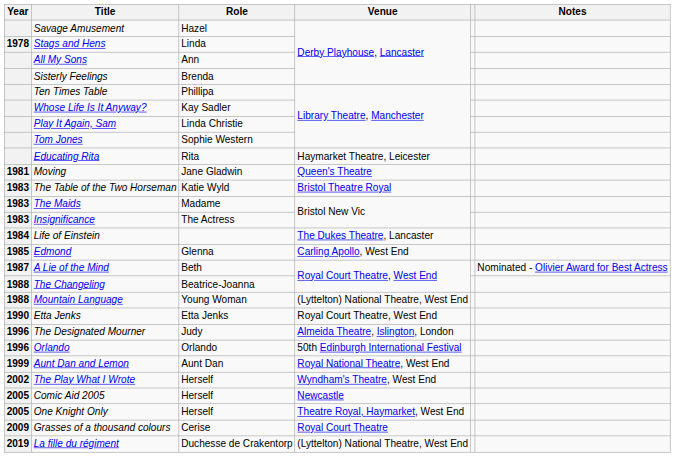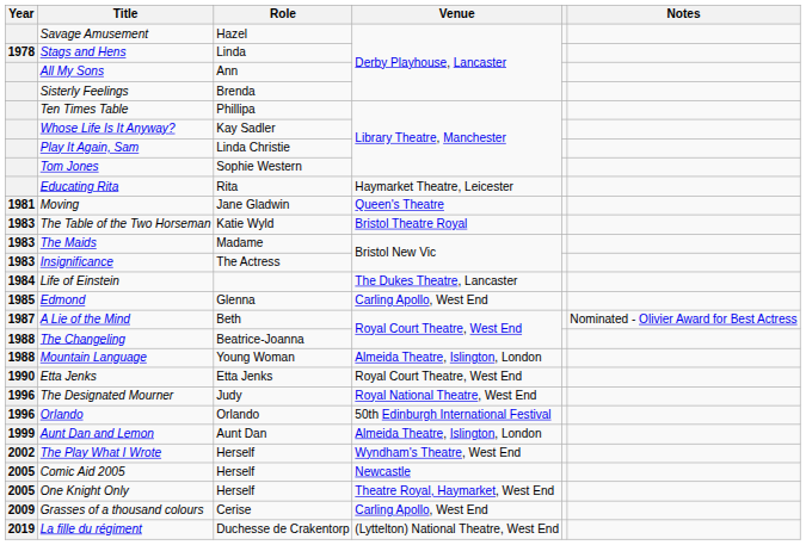 <table class="wikitable plainrowheaders sortable" style="margin-right: 0;">
 <tr>
 <th scope="col">Year</th>
 <th scope="col">Title</th>
 <th scope="col">Role</th>
 <th scope="col">Venue</th>
 <th scope="col" class="unsortable"></th>
 <th scope="col">Notes</th>
 </tr>
 <tr>
 <th scope="row"></th>
 <td><em>Savage Amusement</em></td>
 <td>Hazel</td>
 <td rowspan="4"><a href='#'>Derby Playhouse</a>, <a href='#'>Lancaster</a></td>
 <td style="text-align: center;"></td>
 <td></td>
 </tr>
 <tr>
 <th scope="row">1978</th>
 <td><em><a href='#'>Stags and Hens</a></em></td>
 <td>Linda</td>
 <td style="text-align: center;"></td>
 <td></td>
 </tr>
 <tr>
 <th scope="row"></th>
 <td><em><a href='#'>All My Sons</a></em></td>
 <td>Ann</td>
 <td></td>
 </tr>
 <tr>
 <th scope="row"></th>
 <td><em>Sisterly Feelings</em></td>
 <td>Brenda</td>
 <td style="text-align: center;"></td>
 <td></td>
 </tr>
 <tr>
 <th scope="row"></th>
 <td><em>Ten Times Table</em></td>
 <td>Phillipa</td>
 <td rowspan="4"><a href='#'>Library Theatre</a>, <a href='#'>Manchester</a></td>
 <td style="text-align: center;"></td>
 <td></td>
 </tr>
 <tr>
 <th scope="row"></th>
 <td><em><a href='#'>Whose Life Is It Anyway?</a></em></td>
 <td>Kay Sadler</td>
 <td style="text-align: center;"></td>
 <td></td>
 </tr>
 <tr>
 <th scope="row"></th>
 <td><em><a href='#'>Play It Again, Sam</a></em></td>
 <td>Linda Christie</td>
 <td style="text-align: center;"></td>
 <td></td>
 </tr>
 <tr>
 <th scope="row"></th>
 <td><em><a href='#'>Tom Jones</a></em></td>
 <td>Sophie Western</td>
 <td style="text-align: center;"></td>
 <td></td>
 </tr>
 <tr>
 <th scope="row"></th>
 <td><em><a href='#'>Educating Rita</a></em></td>
 <td>Rita</td>
 <td>Haymarket Theatre, Leicester</td>
 <td style="text-align: center;"></td>
 <td></td>
 </tr>
 <tr>
 <th scope="row">1981</th>
 <td><em>Moving</em></td>
 <td>Jane Gladwin</td>
 <td><a href='#'>Queen's Theatre</a></td>
 <td style="text-align: center;"></td>
 <td></td>
 </tr>
 <tr>
 <th scope="row">1983</th>
 <td><em>The Table of the Two Horseman</em></td>
 <td>Katie Wyld</td>
 <td><a href='#'>Bristol Theatre Royal</a></td>
 <td style="text-align: center;"></td>
 <td></td>
 </tr>
 <tr>
 <th scope="row">1983</th>
 <td><em><a href='#'>The Maids</a></em></td>
 <td>Madame</td>
 <td rowspan="2">Bristol New Vic</td>
 <td style="text-align: center;"></td>
 <td></td>
 </tr>
 <tr>
 <th scope="row">1983</th>
 <td><em><a href='#'>Insignificance</a></em></td>
 <td>The Actress</td>
 <td style="text-align: center;"></td>
 <td></td>
 </tr>
 <tr>
 <th scope="row">1984</th>
 <td><em>Life of Einstein</em></td>
 <td></td>
 <td><a href='#'>The Dukes Theatre</a>, Lancaster</td>
 <td style="text-align: center;"></td>
 <td></td>
 </tr>
 <tr>
 <th scope="row">1985</th>
 <td><em><a href='#'>Edmond</a></em></td>
 <td>Glenna</td>
 <td><a href='#'>Carling Apollo</a>, West End</td>
 <td style="text-align: center;"></td>
 <td></td>
 </tr>
 <tr>
 <th scope="row">1987</th>
 <td><em><a href='#'>A Lie of the Mind</a></em></td>
 <td>Beth</td>
 <td rowspan="2"><a href='#'>Royal Court Theatre</a>, <a href='#'>West End</a></td>
 <td style="text-align: center;"></td>
 <td>Nominated - <a href='#'>Olivier Award for Best Actress</a></td>
 </tr>
 <tr>
 <th scope="row">1988</th>
 <td><em><a href='#'>The Changeling</a></em></td>
 <td>Beatrice-Joanna</td>
 <td style="text-align: center;"></td>
 <td></td>
 </tr>
 <tr>
 <th scope="row">1988</th>
 <td><em><a href='#'>Mountain Language</a></em></td>
 <td>Young Woman</td>
-<td>(Lyttelton) National Theatre, West End</td>
+<td><a href='#'>Almeida Theatre</a>, <a href='#'>Islington</a>, London</td>
 <td style="text-align: center;"></td>
 <td></td>
 </tr>
 <tr>
 <th scope="row">1990</th>
 <td><em>Etta Jenks</em></td>
 <td>Etta Jenks</td>
 <td>Royal Court Theatre, West End</td>
 <td style="text-align: center;"></td>
 <td></td>
 </tr>
 <tr>
 <th scope="row">1996</th>
 <td><em>The Designated Mourner</em></td>
 <td>Judy</td>
-<td><a href='#'>Almeida Theatre</a>, <a href='#'>Islington</a>, London</td>
+<td><a href='#'>Royal National Theatre</a>, West End</td>
 <td style="text-align: center;"></td>
 <td></td>
 </tr>
 <tr>
 <th scope="row">1996</th>
 <td><em><a href='#'>Orlando</a></em></td>
 <td>Orlando</td>
 <td>50th <a href='#'>Edinburgh International Festival</a></td>
 <td style="text-align: center;"></td>
 <td></td>
 </tr>
 <tr>
 <th scope="row">1999</th>
 <td><em><a href='#'>Aunt Dan and Lemon</a></em></td>
 <td>Aunt Dan</td>
-<td><a href='#'>Royal National Theatre</a>, West End</td>
+<td><a href='#'>Almeida Theatre</a>, <a href='#'>Islington</a>, London</td>
 <td style="text-align: center;"></td>
 <td></td>
 </tr>
 <tr>
 <th scope="row">2002</th>
 <td><em><a href='#'>The Play What I Wrote</a></em></td>
 <td>Herself</td>
 <td><a href='#'>Wyndham's Theatre</a>, West End</td>
 <td style="text-align: center;"></td>
 <td></td>
 </tr>
 <tr>
 <th scope="row">2005</th>
 <td><em>Comic Aid 2005</em></td>
 <td>Herself</td>
 <td><a href='#'>Newcastle</a></td>
 <td style="text-align: center;"></td>
 <td></td>
 </tr>
 <tr>
 <th scope="row">2005</th>
 <td><em>One Knight Only</em></td>
 <td>Herself</td>
 <td><a href='#'>Theatre Royal, Haymarket</a>, West End</td>
 <td style="text-align: center;"></td>
 <td></td>
 </tr>
 <tr>
 <th scope="row">2009</th>
 <td><em>Grasses of a thousand colours</em></td>
 <td>Cerise</td>
-<td><a href='#'>Royal Court Theatre</a></td>
+<td><a href='#'>Carling Apollo</a>, West End</td>
 <td style="text-align: center;"></td>
 <td></td>
 </tr>
 <tr>
 <th scope="row">2019</th>
 <td><em><a href='#'>La fille du régiment</a></em></td>
 <td>Duchesse de Crakentorp</td>
 <td>(Lyttelton) National Theatre, West End</td>
 <td style="text-align: center;"></td>
 <td></td>
 </tr>
 </table>
